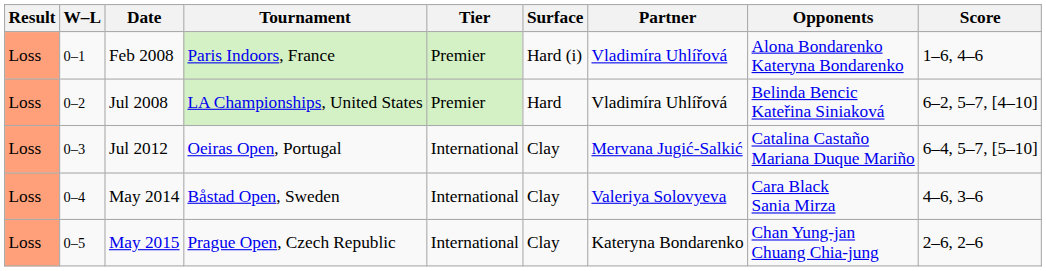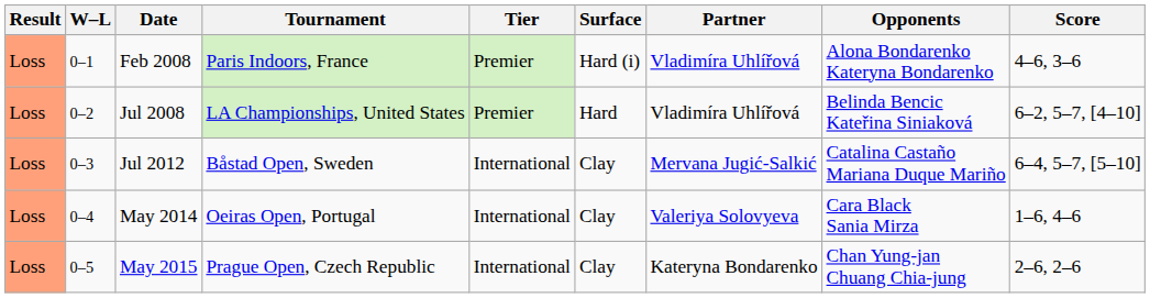 <table class="sortable wikitable">
 <tr>
 <th>Result</th>
 <th class="unsortable">W–L</th>
 <th>Date</th>
 <th>Tournament</th>
 <th>Tier</th>
 <th>Surface</th>
 <th>Partner</th>
 <th>Opponents</th>
 <th class="unsortable">Score</th>
 </tr>
 <tr>
 <td style="background:#ffa07a;">Loss</td>
 <td><small>0–1</small></td>
 <td>Feb 2008</td>
 <td style="background:#d4f1c5;"><a href='#'>Paris Indoors</a>, France</td>
 <td style="background:#d4f1c5;">Premier</td>
 <td>Hard (i)</td>
 <td> <a href='#'>Vladimíra Uhlířová</a></td>
 <td> <a href='#'>Alona Bondarenko</a> <br>  <a href='#'>Kateryna Bondarenko</a></td>
-<td>1–6, 4–6</td>
+<td>4–6, 3–6</td>
 </tr>
 <tr>
 <td style="background:#ffa07a;">Loss</td>
 <td><small>0–2</small></td>
 <td>Jul 2008</td>
 <td style="background:#d4f1c5;"><a href='#'>LA Championships</a>, United States</td>
 <td style="background:#d4f1c5;">Premier</td>
 <td>Hard</td>
 <td> Vladimíra Uhlířová</td>
 <td> <a href='#'>Belinda Bencic</a> <br>  <a href='#'>Kateřina Siniaková</a></td>
 <td>6–2, 5–7, [4–10]</td>
 </tr>
 <tr>
 <td style="background:#ffa07a;">Loss</td>
 <td><small>0–3</small></td>
 <td>Jul 2012</td>
-<td><a href='#'>Oeiras Open</a>, Portugal</td>
+<td><a href='#'>Båstad Open</a>, Sweden</td>
 <td>International</td>
 <td>Clay</td>
 <td> <a href='#'>Mervana Jugić-Salkić</a></td>
 <td> <a href='#'>Catalina Castaño</a> <br>  <a href='#'>Mariana Duque Mariño</a></td>
 <td>6–4, 5–7, [5–10]</td>
 </tr>
 <tr>
 <td style="background:#ffa07a;">Loss</td>
 <td><small>0–4</small></td>
 <td>May 2014</td>
-<td><a href='#'>Båstad Open</a>, Sweden</td>
+<td><a href='#'>Oeiras Open</a>, Portugal</td>
 <td>International</td>
 <td>Clay</td>
 <td> <a href='#'>Valeriya Solovyeva</a></td>
 <td> <a href='#'>Cara Black</a> <br>  <a href='#'>Sania Mirza</a></td>
-<td>4–6, 3–6</td>
+<td>1–6, 4–6</td>
 </tr>
 <tr>
 <td style="background:#ffa07a;">Loss</td>
 <td><small>0–5</small></td>
 <td><a href='#'>May 2015</a></td>
 <td><a href='#'>Prague Open</a>, Czech Republic</td>
 <td>International</td>
 <td>Clay</td>
 <td> Kateryna Bondarenko</td>
 <td> <a href='#'>Chan Yung-jan</a> <br>  <a href='#'>Chuang Chia-jung</a></td>
 <td>2–6, 2–6</td>
 </tr>
 </table>
